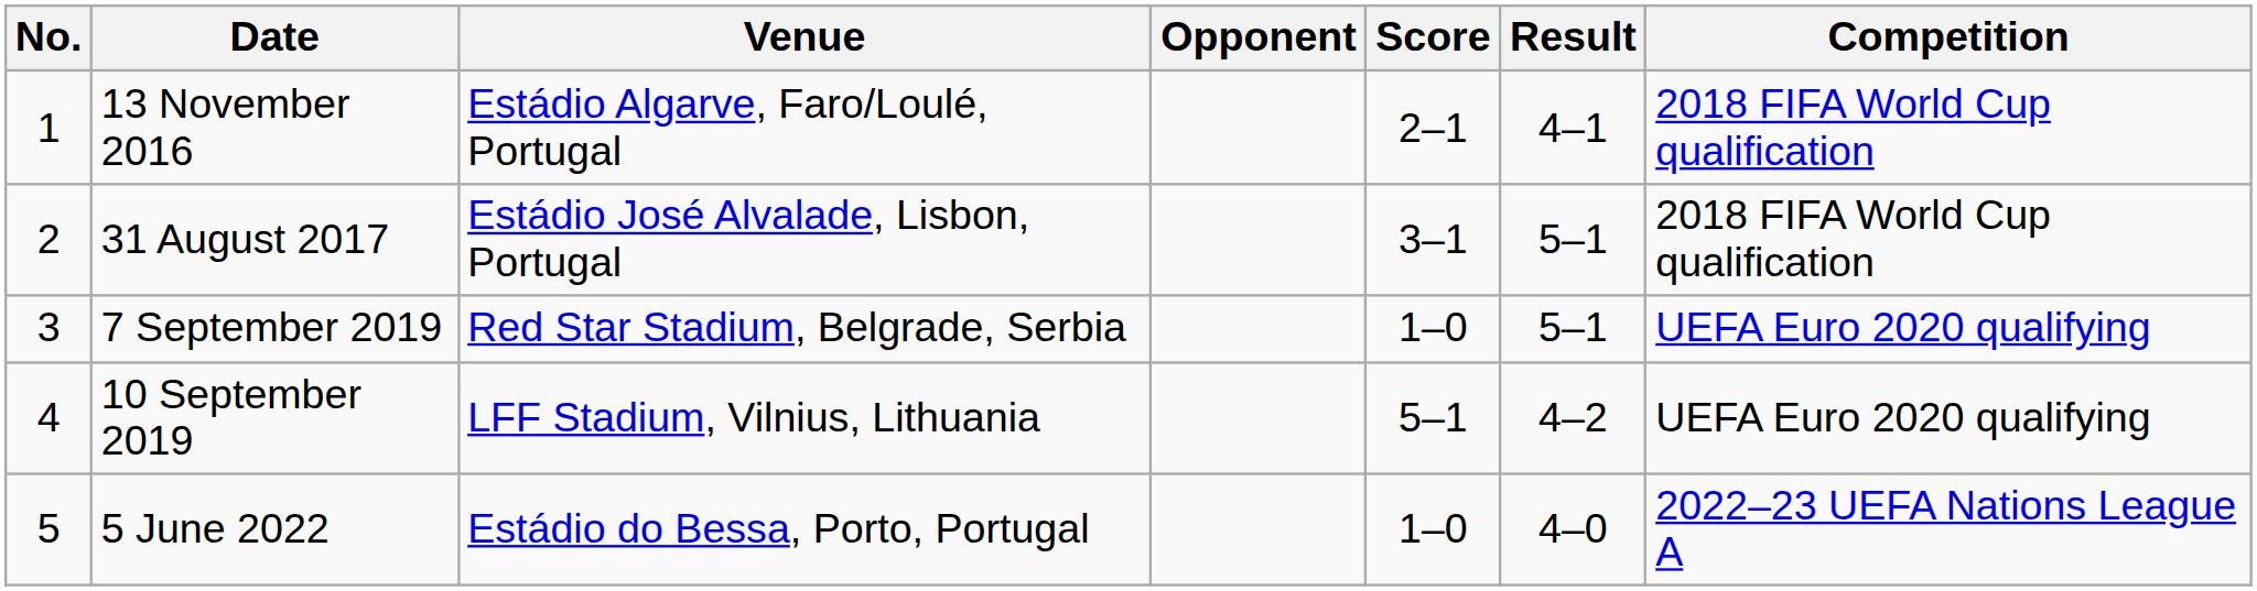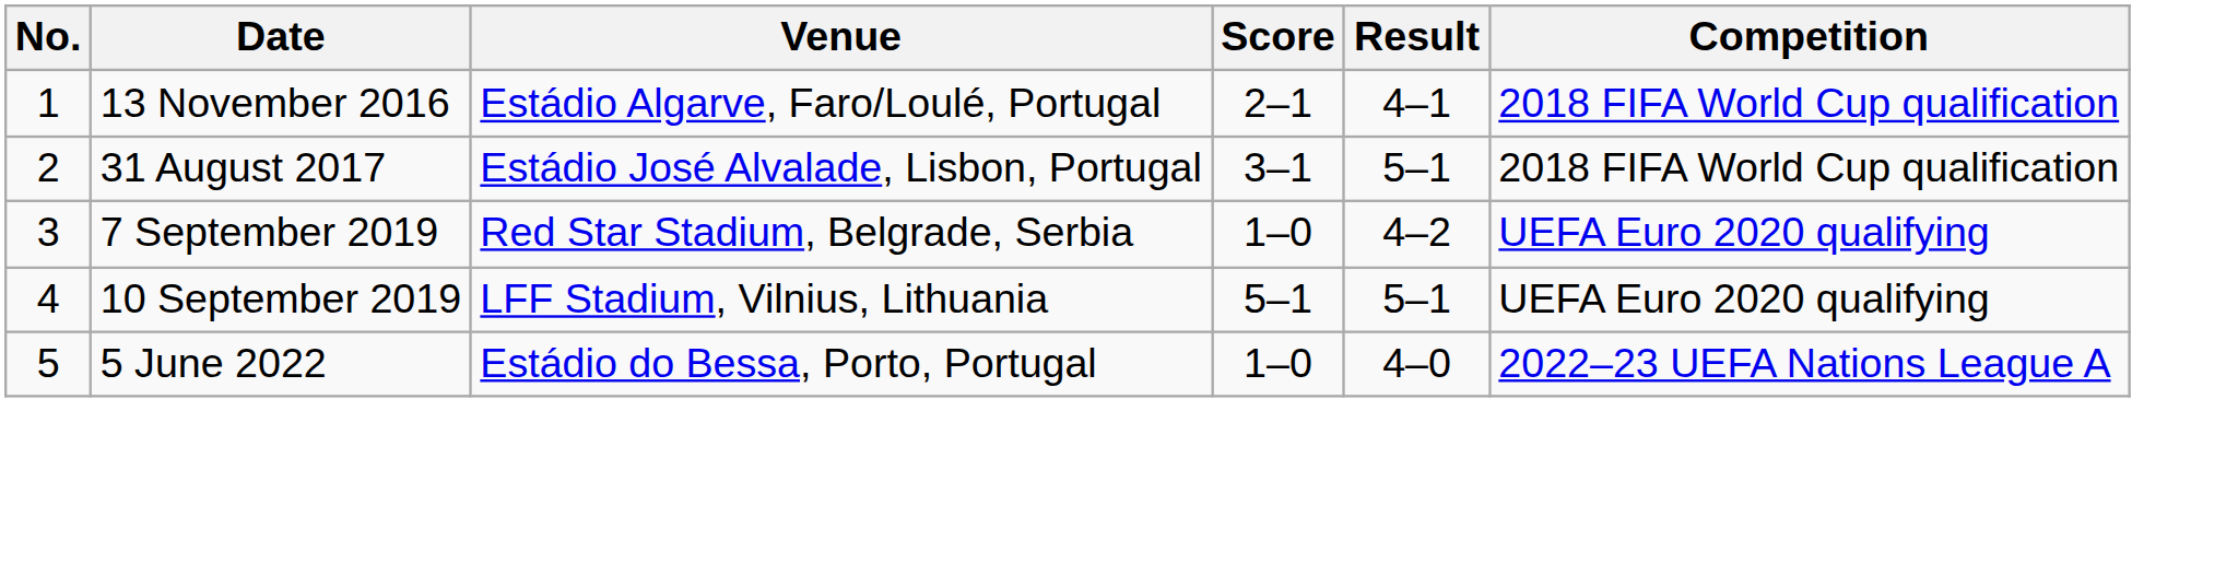 <table class="wikitable sortable">
 <tr>
 <th>No.</th>
 <th>Date</th>
 <th>Venue</th>
-<th>Opponent</th>
 <th>Score</th>
 <th>Result</th>
 <th>Competition</th>
 </tr>
 <tr>
 <td align=center>1</td>
 <td>13 November 2016</td>
 <td><a href='#'>Estádio Algarve</a>, Faro/Loulé, Portugal</td>
-<td></td>
 <td align=center>2–1</td>
 <td align=center>4–1</td>
 <td><a href='#'>2018 FIFA World Cup qualification</a></td>
 </tr>
 <tr>
 <td align=center>2</td>
 <td>31 August 2017</td>
 <td><a href='#'>Estádio José Alvalade</a>, Lisbon, Portugal</td>
-<td></td>
 <td align=center>3–1</td>
 <td align=center>5–1</td>
 <td>2018 FIFA World Cup qualification</td>
 </tr>
 <tr>
 <td align=center>3</td>
 <td>7 September 2019</td>
 <td><a href='#'>Red Star Stadium</a>, Belgrade, Serbia</td>
-<td></td>
 <td align=center>1–0</td>
-<td align=center>5–1</td>
+<td align=center>4–2</td>
 <td><a href='#'>UEFA Euro 2020 qualifying</a></td>
 </tr>
 <tr>
 <td align=center>4</td>
 <td>10 September 2019</td>
 <td><a href='#'>LFF Stadium</a>, Vilnius, Lithuania</td>
-<td></td>
 <td align=center>5–1</td>
-<td align=center>4–2</td>
+<td align=center>5–1</td>
 <td>UEFA Euro 2020 qualifying</td>
 </tr>
 <tr>
 <td align=center>5</td>
 <td>5 June 2022</td>
 <td><a href='#'>Estádio do Bessa</a>, Porto, Portugal</td>
-<td></td>
 <td align=center>1–0</td>
 <td align=center>4–0</td>
 <td><a href='#'>2022–23 UEFA Nations League A</a></td>
 </tr>
 </table>
